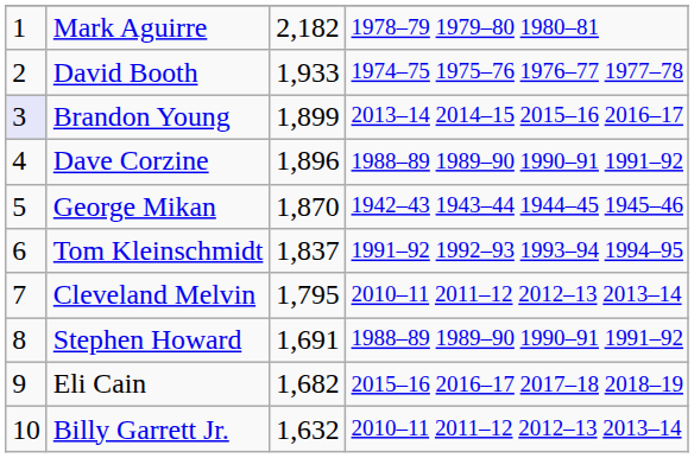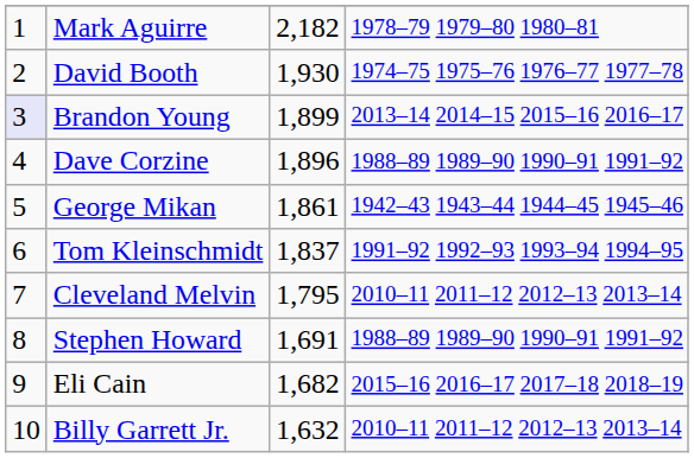 <table class="wikitable">
 <tr>
 </tr>
 <tr>
 <td>1</td>
 <td><a href='#'>Mark Aguirre</a></td>
 <td>2,182</td>
 <td style="font-size:80%;"><a href='#'>1978–79</a> <a href='#'>1979–80</a> <a href='#'>1980–81</a></td>
 </tr>
 <tr>
 <td>2</td>
 <td><a href='#'>David Booth</a></td>
-<td>1,933</td>
+<td>1,930</td>
 <td style="font-size:80%;"><a href='#'>1974–75</a> <a href='#'>1975–76</a> <a href='#'>1976–77</a> <a href='#'>1977–78</a></td>
 </tr>
 <tr>
 <td style="background: lavender;">3</td>
 <td><a href='#'>Brandon Young</a></td>
 <td>1,899</td>
 <td style="font-size:80%;"><a href='#'>2013–14</a> <a href='#'>2014–15</a> <a href='#'>2015–16</a> <a href='#'>2016–17</a></td>
 </tr>
 <tr>
 <td>4</td>
 <td><a href='#'>Dave Corzine</a></td>
 <td>1,896</td>
 <td style="font-size:80%;"><a href='#'>1988–89</a> <a href='#'>1989–90</a> <a href='#'>1990–91</a> <a href='#'>1991–92</a></td>
 </tr>
 <tr>
 <td>5</td>
 <td><a href='#'>George Mikan</a></td>
-<td>1,870</td>
+<td>1,861</td>
 <td style="font-size:80%;"><a href='#'>1942–43</a> <a href='#'>1943–44</a> <a href='#'>1944–45</a> <a href='#'>1945–46</a></td>
 </tr>
 <tr>
 <td>6</td>
 <td><a href='#'>Tom Kleinschmidt</a></td>
 <td>1,837</td>
 <td style="font-size:80%;"><a href='#'>1991–92</a> <a href='#'>1992–93</a> <a href='#'>1993–94</a> <a href='#'>1994–95</a></td>
 </tr>
 <tr>
 <td>7</td>
 <td><a href='#'>Cleveland Melvin</a></td>
 <td>1,795</td>
 <td style="font-size:80%;"><a href='#'>2010–11</a> <a href='#'>2011–12</a> <a href='#'>2012–13</a> <a href='#'>2013–14</a></td>
 </tr>
 <tr>
 <td>8</td>
 <td><a href='#'>Stephen Howard</a></td>
 <td>1,691</td>
 <td style="font-size:80%;"><a href='#'>1988–89</a> <a href='#'>1989–90</a> <a href='#'>1990–91</a> <a href='#'>1991–92</a></td>
 </tr>
 <tr>
 <td>9</td>
 <td>Eli Cain</td>
 <td>1,682</td>
 <td style="font-size:80%;"><a href='#'>2015–16</a> <a href='#'>2016–17</a> <a href='#'>2017–18</a> <a href='#'>2018–19</a></td>
 </tr>
 <tr>
 <td>10</td>
 <td><a href='#'>Billy Garrett Jr.</a></td>
 <td>1,632</td>
 <td style="font-size:80%;"><a href='#'>2010–11</a> <a href='#'>2011–12</a> <a href='#'>2012–13</a> <a href='#'>2013–14</a></td>
 </tr>
 </table>
